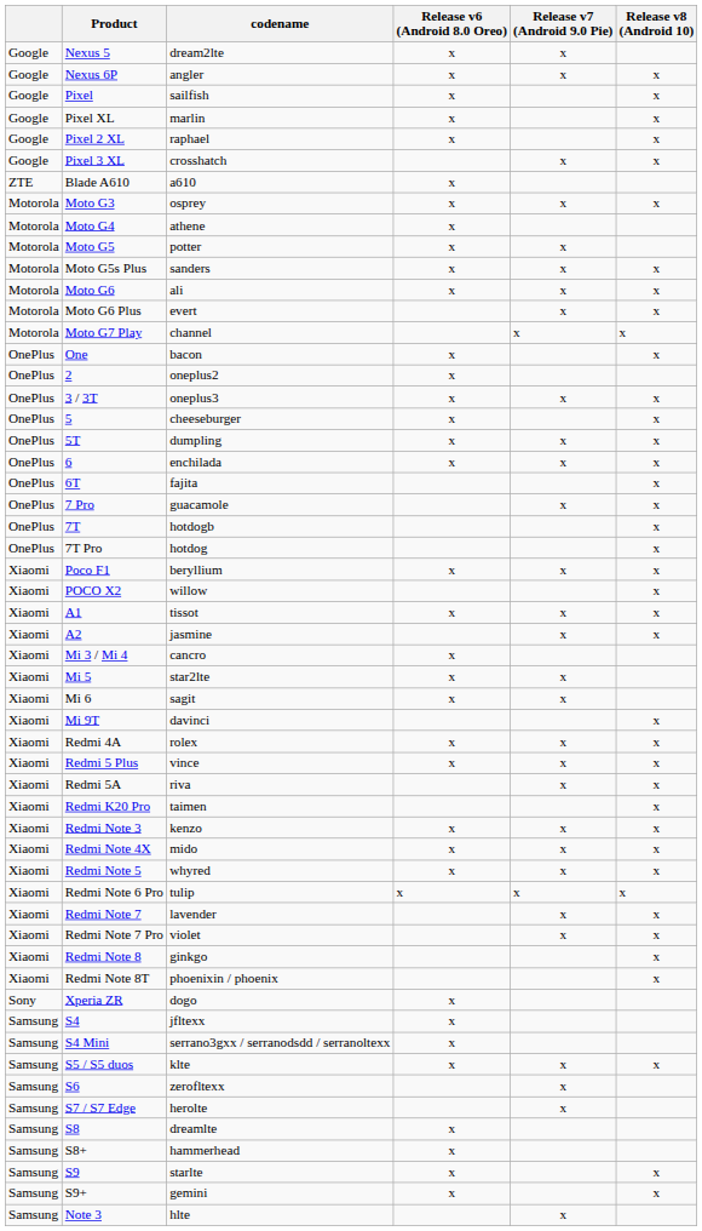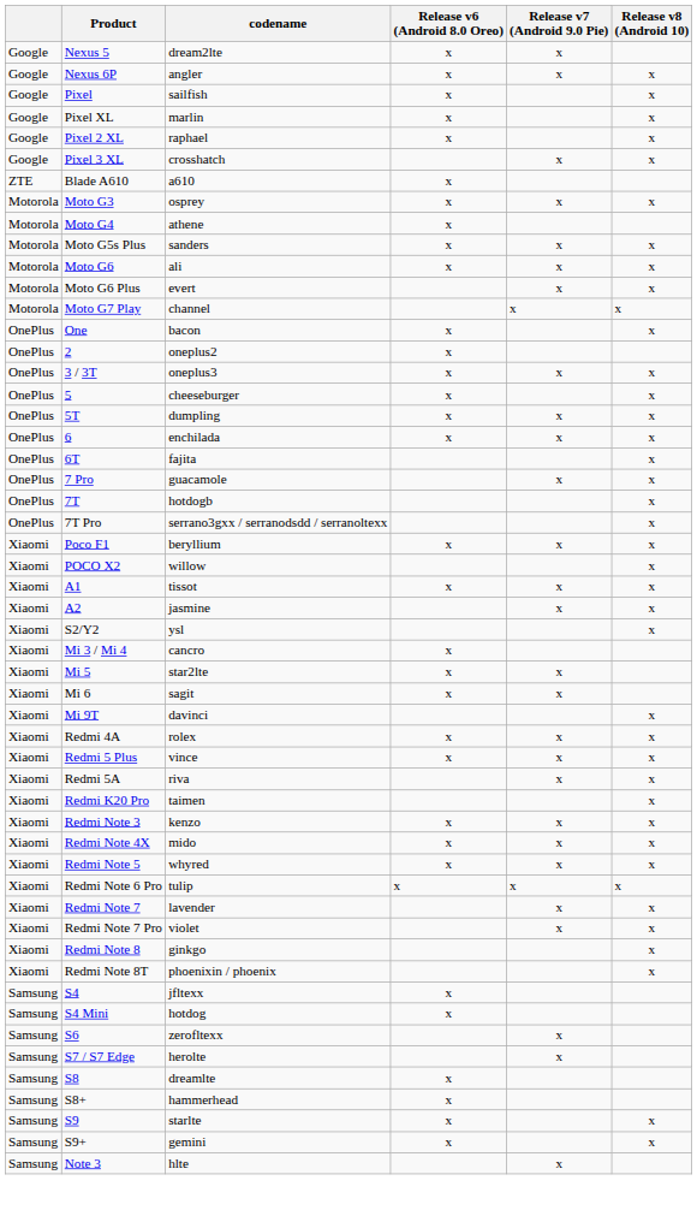 <table class="wikitable">
 <tr>
 <th></th>
 <th>Product</th>
 <th>codename</th>
 <th scope="col" style="text-align:center;">Release v6<br>(Android 8.0 Oreo)<br></th>
 <th scope="col" style="text-align:center;">Release v7<br>(Android 9.0 Pie)</th>
 <th scope="col" style="text-align:center;">Release v8<br>(Android 10)</th>
 </tr>
 <tr>
 <td>Google</td>
 <td><a href='#'>Nexus 5</a></td>
 <td>dream2lte</td>
 <td style="text-align:center;">x</td>
 <td style="text-align:center;">x</td>
 <td></td>
 </tr>
 <tr>
 <td>Google</td>
 <td><a href='#'>Nexus 6P</a></td>
 <td>angler</td>
 <td style="text-align:center;">x</td>
 <td style="text-align:center;">x</td>
 <td style="text-align:center;">x</td>
 </tr>
 <tr>
 <td>Google</td>
 <td><a href='#'>Pixel</a></td>
 <td>sailfish</td>
 <td style="text-align:center;">x</td>
 <td style="text-align:center;"></td>
 <td style="text-align:center;">x</td>
 </tr>
 <tr>
 <td>Google</td>
 <td>Pixel XL</td>
 <td>marlin</td>
 <td style="text-align:center;">x</td>
 <td style="text-align:center;"></td>
 <td style="text-align:center;">x</td>
 </tr>
 <tr>
 <td>Google</td>
 <td><a href='#'>Pixel 2 XL</a></td>
 <td>raphael</td>
 <td style="text-align:center;">x</td>
 <td style="text-align:center;"></td>
 <td style="text-align:center;">x</td>
 </tr>
 <tr>
 <td>Google</td>
 <td><a href='#'>Pixel 3 XL</a></td>
 <td>crosshatch</td>
 <td style="text-align:center;"></td>
 <td style="text-align:center;">x</td>
 <td style="text-align:center;">x</td>
 </tr>
 <tr>
 <td>ZTE</td>
 <td>Blade A610</td>
 <td>a610</td>
 <td style="text-align:center;">x</td>
 <td style="text-align:center;"></td>
 <td></td>
 </tr>
 <tr>
 <td>Motorola</td>
 <td><a href='#'>Moto G3</a></td>
 <td>osprey</td>
 <td style="text-align:center;">x</td>
 <td style="text-align:center;">x</td>
 <td style="text-align:center;">x</td>
 </tr>
 <tr>
 <td>Motorola</td>
 <td><a href='#'>Moto G4</a></td>
 <td>athene</td>
 <td style="text-align:center;">x</td>
 <td style="text-align:center;"></td>
-<td></td>
-</tr>
-<tr>
-<td>Motorola</td>
-<td><a href='#'>Moto G5</a></td>
-<td>potter</td>
-<td style="text-align:center;">x</td>
-<td style="text-align:center;">x</td>
 <td></td>
 </tr>
 <tr>
 <td>Motorola</td>
 <td>Moto G5s Plus</td>
 <td>sanders</td>
 <td style="text-align:center;">x</td>
 <td style="text-align:center;">x</td>
 <td style="text-align:center;">x</td>
 </tr>
 <tr>
 <td>Motorola</td>
 <td><a href='#'>Moto G6</a></td>
 <td>ali</td>
 <td style="text-align:center;">x</td>
 <td style="text-align:center;">x</td>
 <td style="text-align:center;">x</td>
 </tr>
 <tr>
 <td>Motorola</td>
 <td>Moto G6 Plus</td>
 <td>evert</td>
 <td style="text-align:center;"></td>
 <td style="text-align:center;">x</td>
 <td style="text-align:center;">x</td>
 </tr>
 <tr>
 <td>Motorola</td>
 <td><a href='#'>Moto G7 Play</a></td>
 <td>channel</td>
 <td></td>
 <td>x</td>
 <td>x</td>
 </tr>
 <tr>
 <td>OnePlus</td>
 <td><a href='#'>One</a></td>
 <td>bacon</td>
 <td style="text-align:center;">x</td>
 <td style="text-align:center;"></td>
 <td style="text-align:center;">x</td>
 </tr>
 <tr>
 <td>OnePlus</td>
 <td><a href='#'>2</a></td>
 <td>oneplus2</td>
 <td style="text-align:center;">x</td>
 <td></td>
 <td></td>
 </tr>
 <tr>
 <td>OnePlus</td>
 <td><a href='#'>3</a> / <a href='#'>3T</a></td>
 <td>oneplus3</td>
 <td style="text-align:center;">x</td>
 <td style="text-align:center;">x</td>
 <td style="text-align:center;">x</td>
 </tr>
 <tr>
 <td>OnePlus</td>
 <td><a href='#'>5</a></td>
 <td>cheeseburger</td>
 <td style="text-align:center;">x</td>
 <td style="text-align:center;"></td>
 <td style="text-align:center;">x</td>
 </tr>
 <tr>
 <td>OnePlus</td>
 <td><a href='#'>5T</a></td>
 <td>dumpling</td>
 <td style="text-align:center;">x</td>
 <td style="text-align:center;">x</td>
 <td style="text-align:center;">x</td>
 </tr>
 <tr>
 <td>OnePlus</td>
 <td><a href='#'>6</a></td>
 <td>enchilada</td>
 <td style="text-align:center;">x</td>
 <td style="text-align:center;">x</td>
 <td style="text-align:center;">x</td>
 </tr>
 <tr>
 <td>OnePlus</td>
 <td><a href='#'>6T</a></td>
 <td>fajita</td>
 <td style="text-align:center;"></td>
 <td style="text-align:center;"></td>
 <td style="text-align:center;">x</td>
 </tr>
 <tr>
 <td>OnePlus</td>
 <td><a href='#'>7 Pro</a></td>
 <td>guacamole</td>
 <td style="text-align:center;"></td>
 <td style="text-align:center;">x</td>
 <td style="text-align:center;">x</td>
 </tr>
 <tr>
 <td>OnePlus</td>
 <td><a href='#'>7T</a></td>
 <td>hotdogb</td>
 <td style="text-align:center;"></td>
 <td style="text-align:center;"></td>
 <td style="text-align:center;">x</td>
 </tr>
 <tr>
 <td>OnePlus</td>
 <td>7T Pro</td>
-<td>hotdog</td>
+<td>serrano3gxx / serranodsdd / serranoltexx</td>
 <td style="text-align:center;"></td>
 <td style="text-align:center;"></td>
 <td style="text-align:center;">x</td>
 </tr>
 <tr>
 <td>Xiaomi</td>
 <td><a href='#'>Poco F1</a></td>
 <td>beryllium</td>
 <td style="text-align:center;">x</td>
 <td style="text-align:center;">x</td>
 <td style="text-align:center;">x</td>
 </tr>
 <tr>
 <td>Xiaomi</td>
 <td><a href='#'>POCO X2</a></td>
 <td>willow</td>
 <td style="text-align:center;"></td>
 <td style="text-align:center;"></td>
 <td style="text-align:center;">x</td>
 </tr>
 <tr>
 <td>Xiaomi</td>
 <td><a href='#'>A1</a></td>
 <td>tissot</td>
 <td style="text-align:center;">x</td>
 <td style="text-align:center;">x</td>
 <td style="text-align:center;">x</td>
 </tr>
 <tr>
 <td>Xiaomi</td>
 <td><a href='#'>A2</a></td>
 <td>jasmine</td>
 <td></td>
 <td style="text-align:center;">x</td>
+<td style="text-align:center;">x</td>
+</tr>
+<tr>
+<td>Xiaomi</td>
+<td>S2/Y2</td>
+<td>ysl</td>
+<td></td>
+<td></td>
 <td style="text-align:center;">x</td>
 </tr>
 <tr>
 <td>Xiaomi</td>
 <td><a href='#'>Mi 3</a> / <a href='#'>Mi 4</a></td>
 <td>cancro</td>
 <td style="text-align:center;">x</td>
 <td></td>
 <td></td>
 </tr>
 <tr>
 <td>Xiaomi</td>
 <td><a href='#'>Mi 5</a></td>
 <td>star2lte</td>
 <td style="text-align:center;">x</td>
 <td style="text-align:center;">x</td>
 <td></td>
 </tr>
 <tr>
 <td>Xiaomi</td>
 <td>Mi 6</td>
 <td>sagit</td>
 <td style="text-align:center;">x</td>
 <td style="text-align:center;">x</td>
 <td></td>
 </tr>
 <tr>
 <td>Xiaomi</td>
 <td><a href='#'>Mi 9T</a></td>
 <td>davinci</td>
 <td style="text-align:center;"></td>
 <td style="text-align:center;"></td>
 <td style="text-align:center;">x</td>
 </tr>
 <tr>
 <td>Xiaomi</td>
 <td>Redmi 4A</td>
 <td>rolex</td>
 <td style="text-align:center;">x</td>
 <td style="text-align:center;">x</td>
 <td style="text-align:center;">x</td>
 </tr>
 <tr>
 <td>Xiaomi</td>
 <td><a href='#'>Redmi 5 Plus</a></td>
 <td>vince</td>
 <td style="text-align:center;">x</td>
 <td style="text-align:center;">x</td>
 <td style="text-align:center;">x</td>
 </tr>
 <tr>
 <td>Xiaomi</td>
 <td>Redmi 5A</td>
 <td>riva</td>
 <td></td>
 <td style="text-align:center;">x</td>
 <td style="text-align:center;">x</td>
 </tr>
 <tr>
 <td>Xiaomi</td>
 <td><a href='#'>Redmi K20 Pro</a></td>
 <td>taimen</td>
 <td></td>
 <td></td>
 <td style="text-align:center;">x</td>
 </tr>
 <tr>
 <td>Xiaomi</td>
 <td><a href='#'>Redmi Note 3</a></td>
 <td>kenzo</td>
 <td style="text-align:center;">x</td>
 <td style="text-align:center;">x</td>
 <td style="text-align:center;">x</td>
 </tr>
 <tr>
 <td>Xiaomi</td>
 <td><a href='#'>Redmi Note 4X</a></td>
 <td>mido</td>
 <td style="text-align:center;">x</td>
 <td style="text-align:center;">x</td>
 <td style="text-align:center;">x</td>
 </tr>
 <tr>
 <td>Xiaomi</td>
 <td><a href='#'>Redmi Note 5</a></td>
 <td>whyred</td>
 <td style="text-align:center;">x</td>
 <td style="text-align:center;">x</td>
 <td style="text-align:center;">x</td>
 </tr>
 <tr>
 <td>Xiaomi</td>
 <td>Redmi Note 6 Pro</td>
 <td>tulip</td>
 <td>x</td>
 <td>x</td>
 <td>x</td>
 </tr>
 <tr>
 <td>Xiaomi</td>
 <td><a href='#'>Redmi Note 7</a></td>
 <td>lavender</td>
 <td></td>
 <td style="text-align:center;">x</td>
 <td style="text-align:center;">x</td>
 </tr>
 <tr>
 <td>Xiaomi</td>
 <td>Redmi Note 7 Pro</td>
 <td>violet</td>
 <td></td>
 <td style="text-align:center;">x</td>
 <td style="text-align:center;">x</td>
 </tr>
 <tr>
 <td>Xiaomi</td>
 <td><a href='#'>Redmi Note 8</a></td>
 <td>ginkgo</td>
 <td></td>
 <td></td>
 <td style="text-align:center;">x</td>
 </tr>
 <tr>
 <td>Xiaomi</td>
 <td>Redmi Note 8T</td>
 <td>phoenixin / phoenix</td>
 <td></td>
 <td></td>
 <td style="text-align:center;">x</td>
 </tr>
 <tr>
-<td>Sony</td>
-<td><a href='#'>Xperia ZR</a></td>
-<td>dogo</td>
-<td style="text-align:center;">x</td>
-<td></td>
-<td></td>
-</tr>
-<tr>
 <td>Samsung</td>
 <td><a href='#'>S4</a></td>
 <td>jfltexx</td>
 <td style="text-align:center;">x</td>
 <td style="text-align:center;"></td>
 <td></td>
 </tr>
 <tr>
 <td>Samsung</td>
 <td><a href='#'>S4 Mini</a></td>
-<td>serrano3gxx / serranodsdd / serranoltexx</td>
+<td>hotdog</td>
 <td style="text-align:center;">x</td>
 <td style="text-align:center;"></td>
 <td></td>
-</tr>
-<tr>
-<td>Samsung</td>
-<td><a href='#'>S5  / S5 duos</a></td>
-<td>klte</td>
-<td style="text-align:center;">x</td>
-<td style="text-align:center;">x</td>
-<td style="text-align:center;">x</td>
 </tr>
 <tr>
 <td>Samsung</td>
 <td><a href='#'>S6</a></td>
 <td>zerofltexx</td>
 <td style="text-align:center;"></td>
 <td style="text-align:center;">x</td>
 <td></td>
 </tr>
 <tr>
 <td>Samsung</td>
 <td><a href='#'>S7  / S7 Edge</a></td>
 <td>herolte</td>
 <td style="text-align:center;"></td>
 <td style="text-align:center;">x</td>
 <td></td>
 </tr>
 <tr>
 <td>Samsung</td>
 <td><a href='#'>S8</a></td>
 <td>dreamlte</td>
 <td style="text-align:center;">x</td>
 <td></td>
 <td></td>
 </tr>
 <tr>
 <td>Samsung</td>
 <td>S8+</td>
 <td>hammerhead</td>
 <td style="text-align:center;">x</td>
 <td></td>
 <td></td>
 </tr>
 <tr>
 <td>Samsung</td>
 <td><a href='#'>S9</a></td>
 <td>starlte</td>
 <td style="text-align:center;">x</td>
 <td></td>
 <td style="text-align:center;">x</td>
 </tr>
 <tr>
 <td>Samsung</td>
 <td>S9+</td>
 <td>gemini</td>
 <td style="text-align:center;">x</td>
 <td></td>
 <td style="text-align:center;">x</td>
 </tr>
 <tr>
 <td>Samsung</td>
 <td><a href='#'>Note 3</a></td>
 <td>hlte</td>
 <td style="text-align:center;"></td>
 <td style="text-align:center;">x</td>
 <td></td>
 </tr>
 </table>
